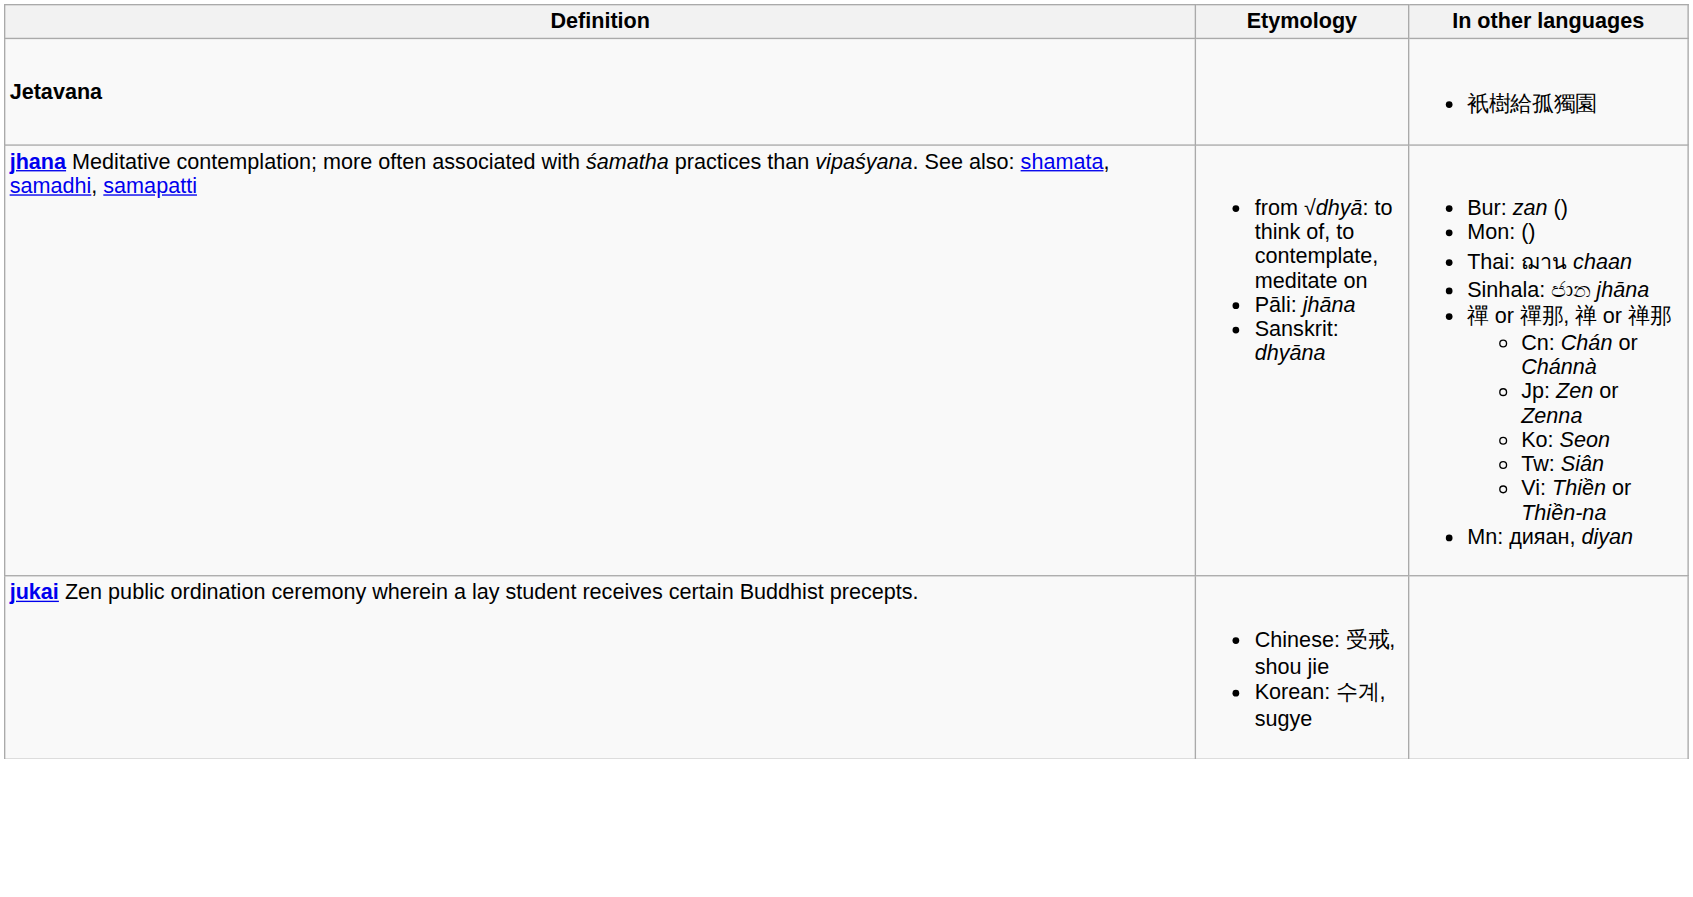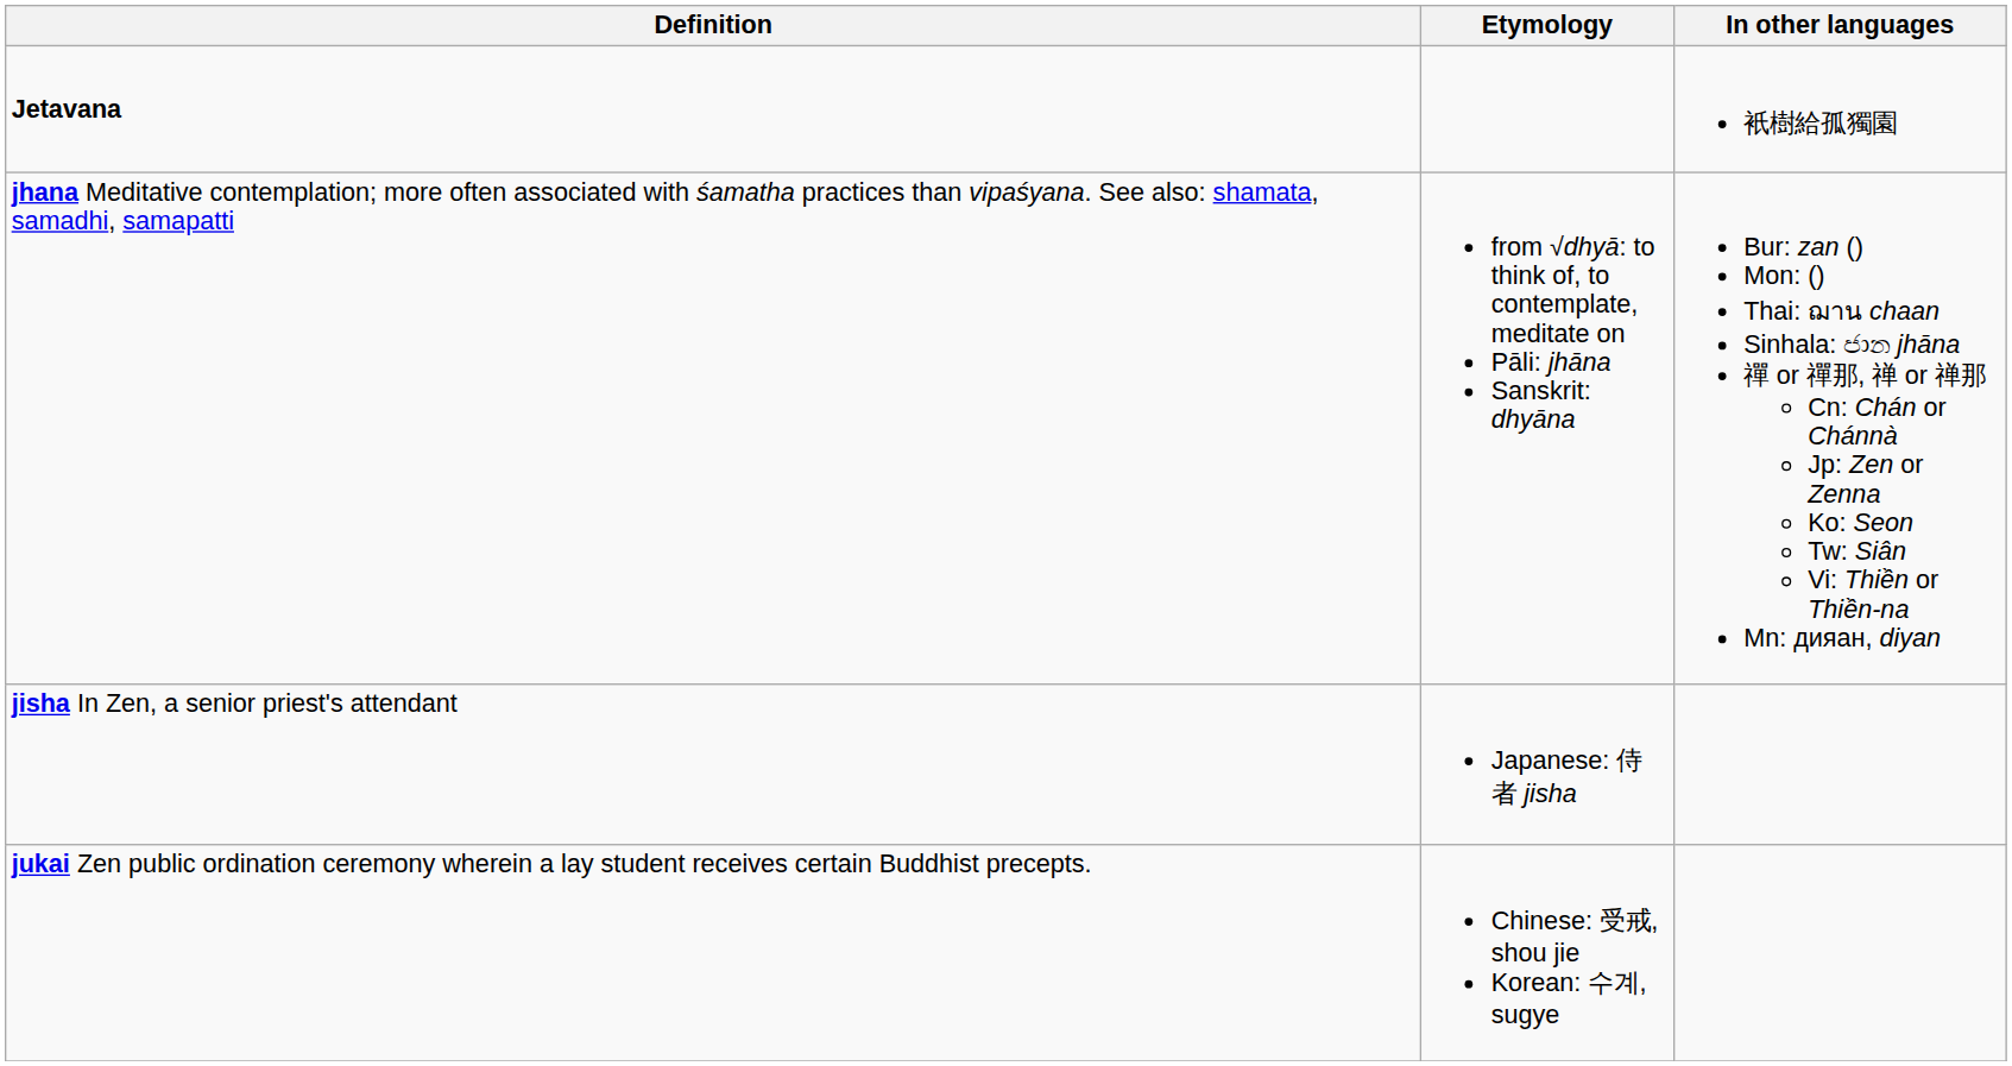 <table class="wikitable" border="1" style="border-collapse: collapse;">
 <tr>
 <th>Definition</th>
 <th>Etymology</th>
 <th>In other languages</th>
 </tr>
 <tr>
 <td><strong>Jetavana</strong></td>
 <td></td>
 <td><br><ul><li>衹樹給孤獨園</li></ul></td>
 </tr>
 <tr valign=top style="width:450px">
 <td><strong><a href='#'>jhana</a></strong> Meditative contemplation; more often associated with <em>śamatha</em> practices than <em>vipaśyana</em>. See also: <a href='#'>shamata</a>, <a href='#'>samadhi</a>, <a href='#'>samapatti</a></td>
 <td style="width:150px"><br><ul><li>from <em>√dhyā</em>: to think of, to contemplate, meditate on</li><li>Pāli: <em>jhāna</em></li><li>Sanskrit: <em>dhyāna</em></li></ul></td>
 <td style="width:200px"><br><ul><li>Bur:  <em>zan</em> ()</li><li>Mon:  ()</li><li>Thai: ฌาน <em>chaan</em></li><li>Sinhala: ජාන <em>jhāna</em></li><li>禪 or 禪那, 禅 or 禅那<ul><li>Cn: <em>Chán</em> or <em>Chánnà</em></li><li>Jp: <em>Zen</em> or <em>Zenna</em></li><li>Ko: <em>Seon</em></li><li>Tw: <em>Siân</em></li><li>Vi: <em>Thiền</em> or <em>Thiền-na</em></li></ul></li><li>Mn: дияан, <em>diyan</em></li></ul></td>
 </tr>
 <tr valign=top>
+<td><strong><a href='#'>jisha</a></strong> In Zen, a senior priest's attendant</td>
+<td><br><ul><li>Japanese: 侍者 <em>jisha</em></li></ul></td>
+<td></td>
+</tr>
+<tr valign=top>
 <td><strong><a href='#'>jukai</a></strong> Zen public ordination ceremony wherein a lay student receives certain Buddhist precepts.</td>
 <td><br><ul><li>Chinese: 受戒, shou jie</li><li>Korean: 수계, sugye</li></ul></td>
 <td></td>
 </tr>
 </table>
